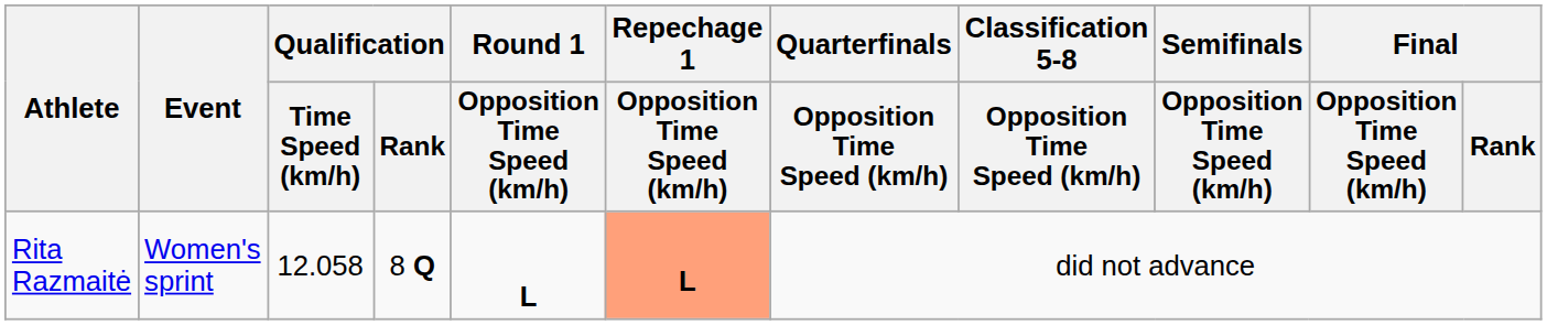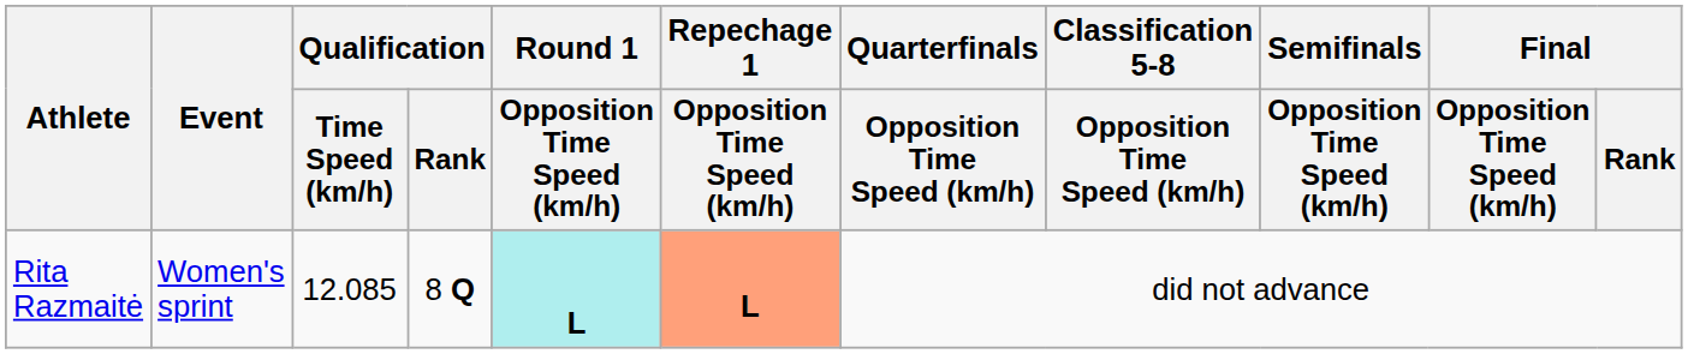 <table class="wikitable" style="font-size:90%">
 <tr>
 <th rowspan="2">Athlete</th>
 <th rowspan="2">Event</th>
 <th colspan=2>Qualification</th>
 <th>Round 1</th>
 <th>Repechage 1</th>
 <th>Quarterfinals</th>
 <th>Classification 5-8</th>
 <th>Semifinals</th>
 <th colspan=2>Final</th>
 </tr>
 <tr style="font-size:95%">
 <th>Time<br>Speed (km/h)</th>
 <th>Rank</th>
 <th>Opposition<br>Time<br>Speed (km/h)</th>
 <th>Opposition<br>Time<br>Speed (km/h)</th>
 <th>Opposition<br>Time<br>Speed (km/h)</th>
 <th>Opposition<br>Time<br>Speed (km/h)</th>
 <th>Opposition<br>Time<br>Speed (km/h)</th>
 <th>Opposition<br>Time<br>Speed (km/h)</th>
 <th>Rank</th>
 </tr>
 <tr align=center>
 <td align=left><a href='#'>Rita Razmaitė</a></td>
 <td align=left><a href='#'>Women's sprint</a></td>
-<td>12.058</td>
+<td>12.085</td>
 <td>8 <strong>Q</strong></td>
-<td><br><br><strong>L</strong></td>
+<td style="background: paleturquoise;"><br><br><strong>L</strong></td>
 <td style="background: lightsalmon;"><br><strong>L</strong></td>
 <td colspan=5>did not advance</td>
 </tr>
 </table>
